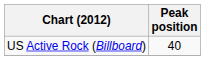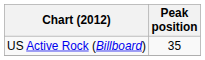 <table class="wikitable sortable plainrowheaders">
 <tr>
 <th>Chart (2012)</th>
 <th>Peak<br> position</th>
 </tr>
 <tr>
 <td>US <a href='#'>Active Rock</a> (<em><a href='#'>Billboard</a></em>)</td>
-<td align="center">40</td>
+<td align="center">35</td>
 </tr>
 <tr>
 </tr>
 </table>
